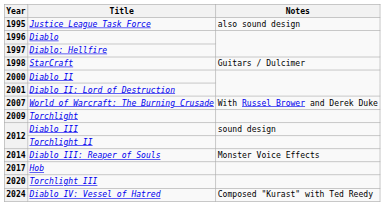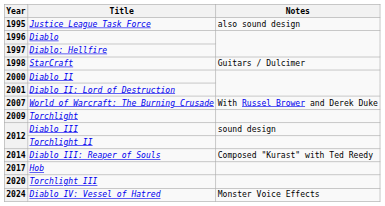 <table class="wikitable">
 <tr>
 <th>Year</th>
 <th>Title</th>
 <th>Notes</th>
 </tr>
 <tr>
 <th>1995</th>
 <td><em><a href='#'>Justice League Task Force</a></em></td>
 <td>also sound design</td>
 </tr>
 <tr>
 <th>1996</th>
 <td><em><a href='#'>Diablo</a></em></td>
 <td rowspan="2"></td>
 </tr>
 <tr>
 <th>1997</th>
 <td><em><a href='#'>Diablo: Hellfire</a></em></td>
 </tr>
 <tr>
 <th>1998</th>
 <td><em><a href='#'>StarCraft</a></em></td>
 <td>Guitars / Dulcimer</td>
 </tr>
 <tr>
 <th>2000</th>
 <td><em><a href='#'>Diablo II</a></em></td>
 <td rowspan="2"></td>
 </tr>
 <tr>
 <th>2001</th>
 <td><em><a href='#'>Diablo II: Lord of Destruction</a></em></td>
 </tr>
 <tr>
 <th>2007</th>
 <td><em><a href='#'>World of Warcraft: The Burning Crusade</a></em></td>
 <td>With <a href='#'>Russel Brower</a> and Derek Duke</td>
 </tr>
 <tr>
 <th>2009</th>
 <td><em><a href='#'>Torchlight</a></em></td>
 <td></td>
 </tr>
 <tr>
 <th rowspan="2">2012</th>
 <td><em><a href='#'>Diablo III</a></em></td>
 <td>sound design</td>
 </tr>
 <tr>
 <td><em><a href='#'>Torchlight II</a></em></td>
 <td></td>
 </tr>
 <tr>
 <th>2014</th>
 <td><em><a href='#'>Diablo III: Reaper of Souls</a></em></td>
-<td>Monster Voice Effects</td>
+<td>Composed "Kurast" with Ted Reedy</td>
 </tr>
 <tr>
 <th>2017</th>
 <td><em><a href='#'>Hob</a></em></td>
 <td></td>
 </tr>
 <tr>
 <th>2020</th>
 <td><em><a href='#'>Torchlight III</a></em></td>
 <td></td>
 </tr>
 <tr>
 <th>2024</th>
 <td><em><a href='#'>Diablo IV: Vessel of Hatred</a></em></td>
-<td>Composed "Kurast" with Ted Reedy</td>
+<td>Monster Voice Effects</td>
 </tr>
 </table>
